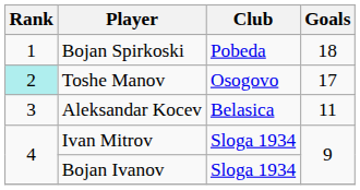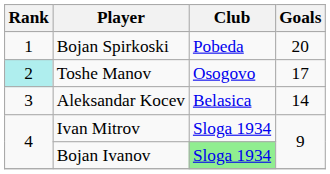 <table class="wikitable" style="text-align:center">
 <tr>
 <th>Rank</th>
 <th>Player</th>
 <th>Club</th>
 <th>Goals</th>
 </tr>
 <tr>
 <td>1</td>
 <td align="left"> Bojan Spirkoski</td>
 <td align="left"><a href='#'>Pobeda</a></td>
-<td>18</td>
+<td>20</td>
 </tr>
 <tr>
 <td style="background: paleturquoise;">2</td>
 <td align="left"> Toshe Manov</td>
 <td align="left"><a href='#'>Osogovo</a></td>
 <td>17</td>
 </tr>
 <tr>
 <td>3</td>
 <td align="left"> Aleksandar Kocev</td>
 <td align="left"><a href='#'>Belasica</a></td>
-<td>11</td>
+<td>14</td>
 </tr>
 <tr>
 <td rowspan="2">4</td>
 <td align="left"> Ivan Mitrov</td>
 <td align="left"><a href='#'>Sloga 1934</a></td>
 <td rowspan="2">9</td>
 </tr>
 <tr>
 <td align="left"> Bojan Ivanov</td>
-<td align="left"><a href='#'>Sloga 1934</a></td>
+<td align="left" style="background: lightgreen;"><a href='#'>Sloga 1934</a></td>
 </tr>
 <tr>
 </tr>
 </table>
